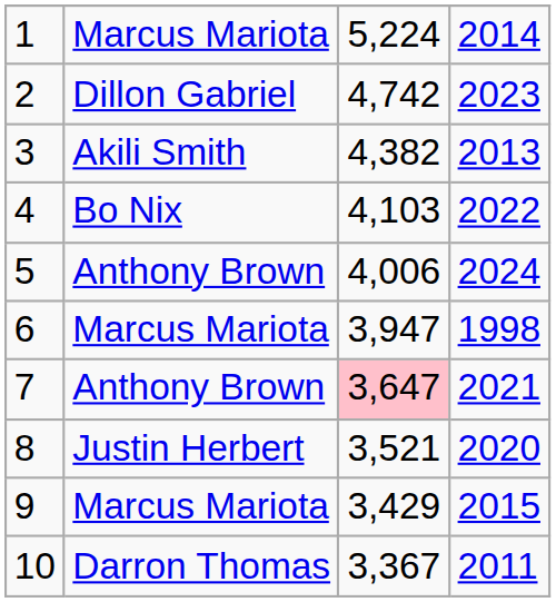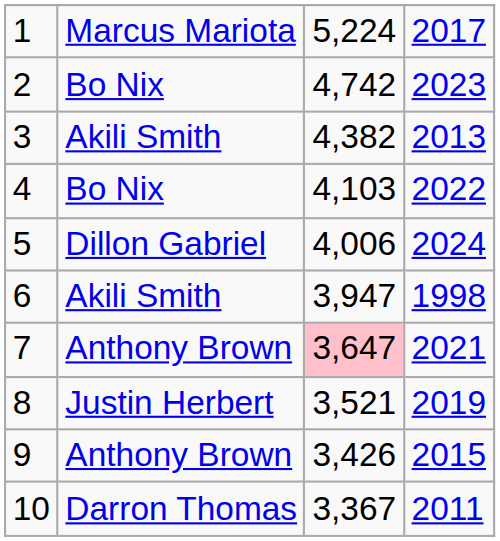 <table class="wikitable">
 <tr>
 </tr>
 <tr>
 <td>1</td>
 <td><a href='#'>Marcus Mariota</a></td>
 <td><abbr>5,224</abbr></td>
-<td><a href='#'>2014</a></td>
+<td><a href='#'>2017</a></td>
 </tr>
 <tr>
 <td>2</td>
-<td><a href='#'>Dillon Gabriel</a></td>
+<td><a href='#'>Bo Nix</a></td>
 <td><abbr>4,742</abbr></td>
 <td><a href='#'>2023</a></td>
 </tr>
 <tr>
 <td>3</td>
 <td><a href='#'>Akili Smith</a></td>
 <td><abbr>4,382</abbr></td>
 <td><a href='#'>2013</a></td>
 </tr>
 <tr>
 <td>4</td>
 <td><a href='#'>Bo Nix</a></td>
 <td><abbr>4,103</abbr></td>
 <td><a href='#'>2022</a></td>
 </tr>
 <tr>
 <td>5</td>
-<td><a href='#'>Anthony Brown</a></td>
+<td><a href='#'>Dillon Gabriel</a></td>
 <td><abbr>4,006</abbr></td>
 <td><a href='#'>2024</a></td>
 </tr>
 <tr>
 <td>6</td>
-<td><a href='#'>Marcus Mariota</a></td>
+<td><a href='#'>Akili Smith</a></td>
 <td><abbr>3,947</abbr></td>
 <td><a href='#'>1998</a></td>
 </tr>
 <tr>
 <td>7</td>
 <td><a href='#'>Anthony Brown</a></td>
 <td style="background: pink;"><abbr>3,647</abbr></td>
 <td><a href='#'>2021</a></td>
 </tr>
 <tr>
 <td>8</td>
 <td><a href='#'>Justin Herbert</a></td>
 <td><abbr>3,521</abbr></td>
-<td><a href='#'>2020</a></td>
+<td><a href='#'>2019</a></td>
 </tr>
 <tr>
 <td>9</td>
-<td><a href='#'>Marcus Mariota</a></td>
-<td><abbr>3,429</abbr></td>
+<td><a href='#'>Anthony Brown</a></td>
+<td><abbr>3,426</abbr></td>
 <td><a href='#'>2015</a></td>
 </tr>
 <tr>
 <td>10</td>
 <td><a href='#'>Darron Thomas</a></td>
 <td><abbr>3,367</abbr></td>
 <td><a href='#'>2011</a></td>
 </tr>
 </table>
